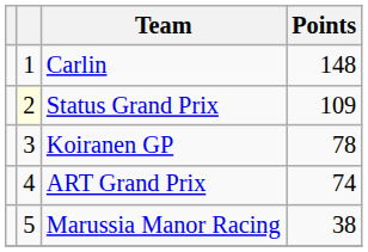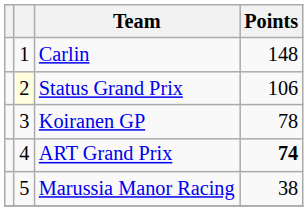 <table class="wikitable" style="font-size: 85%;">
 <tr>
 <th></th>
 <th></th>
 <th>Team</th>
 <th>Points</th>
 </tr>
 <tr>
 <td align="left"></td>
 <td align="center">1</td>
 <td> <a href='#'>Carlin</a></td>
 <td align="right">148</td>
 </tr>
 <tr>
 <td align="left"></td>
 <td align="center" style="background: lightyellow;">2</td>
 <td> <a href='#'>Status Grand Prix</a></td>
-<td align="right">109</td>
+<td align="right">106</td>
 </tr>
 <tr>
 <td align="left"></td>
 <td align="center">3</td>
 <td> <a href='#'>Koiranen GP</a></td>
 <td align="right">78</td>
 </tr>
 <tr>
 <td align="left"></td>
 <td align="center">4</td>
 <td> <a href='#'>ART Grand Prix</a></td>
-<td align="right">74</td>
+<td align="right"><strong>74</strong></td>
 </tr>
 <tr>
 <td align="left"></td>
 <td align="center">5</td>
 <td> <a href='#'>Marussia Manor Racing</a></td>
 <td align="right">38</td>
 </tr>
 <tr>
 </tr>
 </table>
